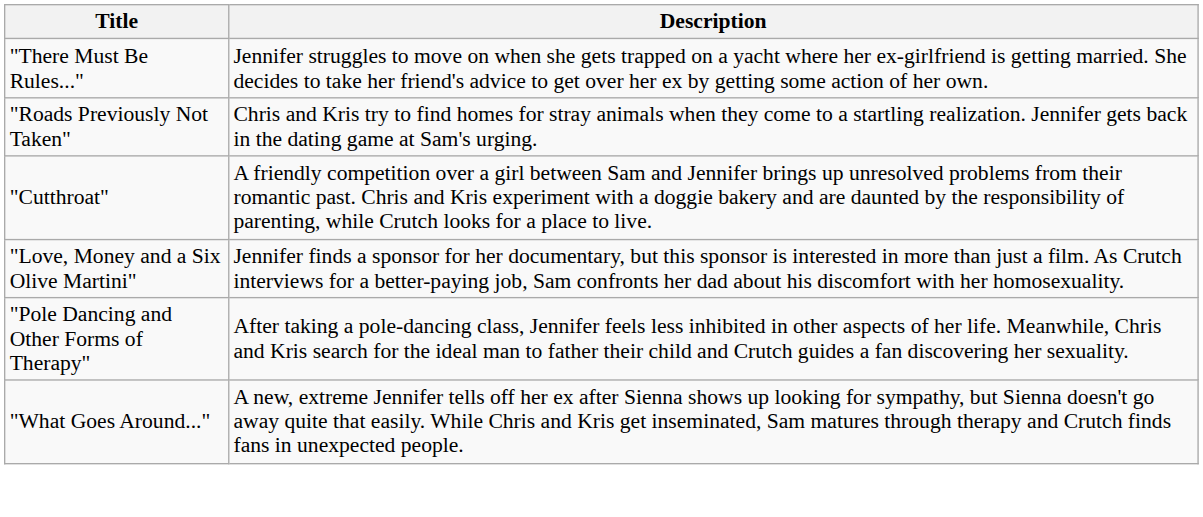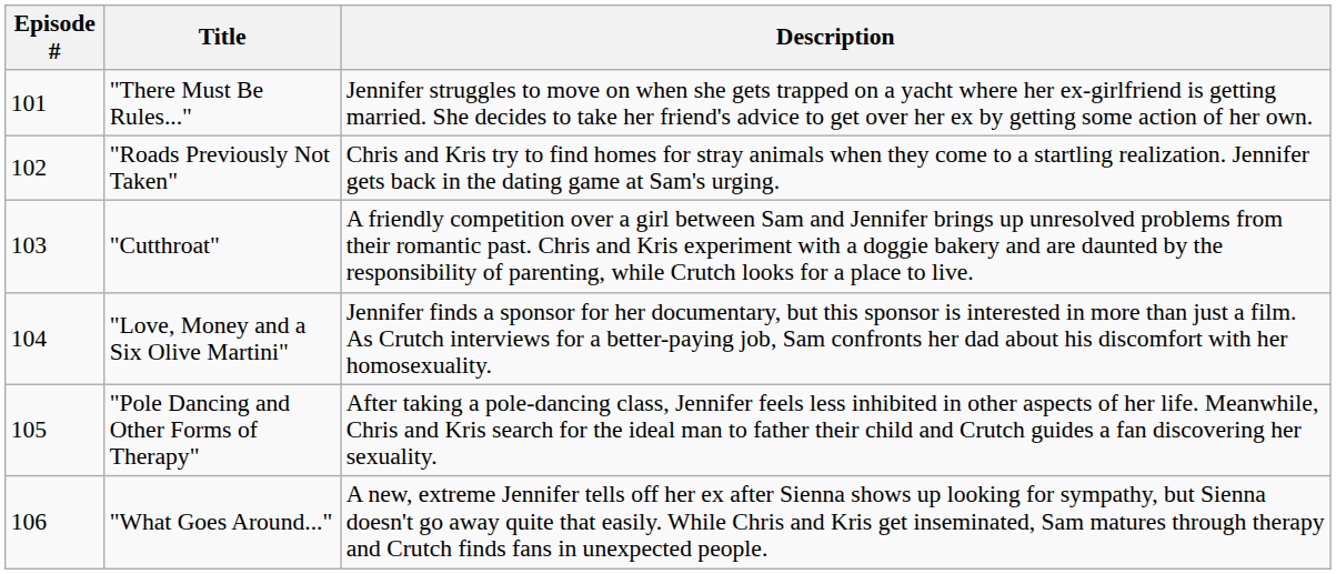 <table class="wikitable" width=70%;>
 <tr>
+<th>Episode #</th>
 <th>Title</th>
 <th>Description</th>
 </tr>
 <tr>
+<td>101</td>
 <td>"There Must Be Rules..."</td>
 <td>Jennifer struggles to move on when she gets trapped on a yacht where her ex-girlfriend is getting married. She decides to take her friend's advice to get over her ex by getting some action of her own.</td>
 </tr>
 <tr>
+<td>102</td>
 <td>"Roads Previously Not Taken"</td>
 <td>Chris and Kris try to find homes for stray animals when they come to a startling realization. Jennifer gets back in the dating game at Sam's urging.</td>
 </tr>
 <tr>
+<td>103</td>
 <td>"Cutthroat"</td>
 <td>A friendly competition over a girl between Sam and Jennifer brings up unresolved problems from their romantic past. Chris and Kris experiment with a doggie bakery and are daunted by the responsibility of parenting, while Crutch looks for a place to live.</td>
 </tr>
 <tr>
+<td>104</td>
 <td>"Love, Money and a Six Olive Martini"</td>
 <td>Jennifer finds a sponsor for her documentary, but this sponsor is interested in more than just a film. As Crutch interviews for a better-paying job, Sam confronts her dad about his discomfort with her homosexuality.</td>
 </tr>
 <tr>
+<td>105</td>
 <td>"Pole Dancing and Other Forms of Therapy"</td>
 <td>After taking a pole-dancing class, Jennifer feels less inhibited in other aspects of her life. Meanwhile, Chris and Kris search for the ideal man to father their child and Crutch guides a fan discovering her sexuality.</td>
 </tr>
 <tr>
+<td>106</td>
 <td>"What Goes Around..."</td>
 <td>A new, extreme Jennifer tells off her ex after Sienna shows up looking for sympathy, but Sienna doesn't go away quite that easily. While Chris and Kris get inseminated, Sam matures through therapy and Crutch finds fans in unexpected people.</td>
 </tr>
 </table>
